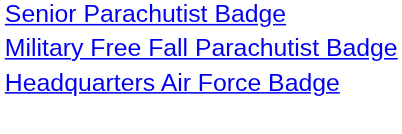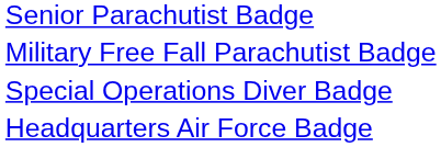 <table>
 <tr>
 <td></td>
 <td><a href='#'>Senior Parachutist Badge</a></td>
 </tr>
 <tr>
 <td></td>
 <td><a href='#'>Military Free Fall Parachutist Badge</a></td>
 </tr>
 <tr>
 <td></td>
+<td><a href='#'>Special Operations Diver Badge</a></td>
+</tr>
+<tr>
+<td></td>
 <td><a href='#'>Headquarters Air Force Badge</a></td>
 </tr>
 </table>
